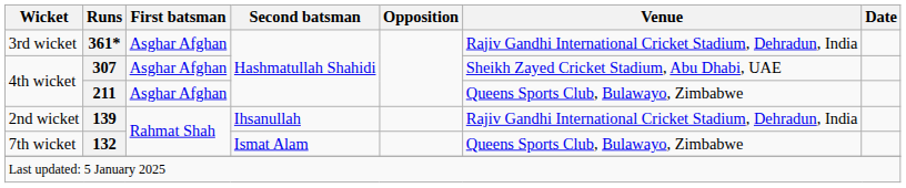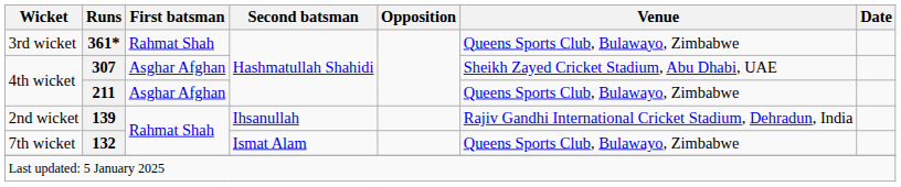 <table class="wikitable plainrowheaders sortable">
 <tr>
 <th scope=col>Wicket</th>
 <th scope=col>Runs</th>
 <th scope=col>First batsman</th>
 <th scope=col>Second batsman</th>
 <th scope=col>Opposition</th>
 <th scope=col>Venue</th>
 <th scope=col>Date</th>
 </tr>
 <tr>
 <td>3rd wicket</td>
 <th>361*</th>
-<td><a href='#'>Asghar Afghan</a></td>
+<td><a href='#'>Rahmat Shah</a></td>
 <td rowspan=3><a href='#'>Hashmatullah Shahidi</a></td>
 <td rowspan=3></td>
-<td><a href='#'>Rajiv Gandhi International Cricket Stadium</a>, <a href='#'>Dehradun</a>, India</td>
+<td><a href='#'>Queens Sports Club</a>, <a href='#'>Bulawayo</a>, Zimbabwe</td>
 <td></td>
 </tr>
 <tr>
 <td rowspan=2>4th wicket</td>
 <th>307</th>
 <td><a href='#'>Asghar Afghan</a></td>
 <td><a href='#'>Sheikh Zayed Cricket Stadium</a>, <a href='#'>Abu Dhabi</a>, UAE</td>
 <td></td>
 </tr>
 <tr>
 <th>211</th>
 <td><a href='#'>Asghar Afghan</a></td>
 <td><a href='#'>Queens Sports Club</a>, <a href='#'>Bulawayo</a>, Zimbabwe</td>
 <td></td>
 </tr>
 <tr>
 <td>2nd wicket</td>
 <th>139</th>
 <td rowspan=2><a href='#'>Rahmat Shah</a></td>
 <td><a href='#'>Ihsanullah</a></td>
 <td></td>
 <td><a href='#'>Rajiv Gandhi International Cricket Stadium</a>, <a href='#'>Dehradun</a>, India</td>
 <td></td>
 </tr>
 <tr>
 <td>7th wicket</td>
 <th>132</th>
 <td><a href='#'>Ismat Alam</a></td>
 <td></td>
 <td><a href='#'>Queens Sports Club</a>, <a href='#'>Bulawayo</a>, Zimbabwe</td>
 <td></td>
 </tr>
 <tr>
 </tr>
 <tr class=sortbottom>
 <td colspan=7><small>Last updated: 5 January 2025</small></td>
 </tr>
 </table>
